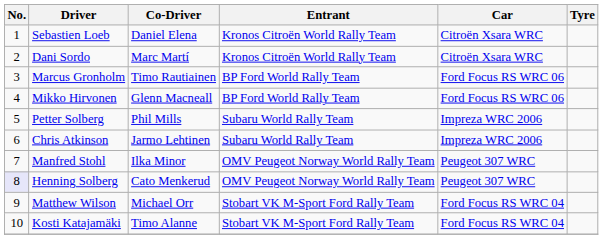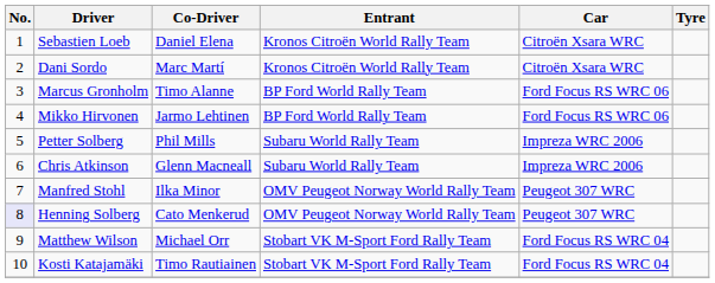 <table class="wikitable" style="font-size: 85%;">
 <tr>
 <th>No.</th>
 <th>Driver</th>
 <th>Co-Driver</th>
 <th>Entrant</th>
 <th>Car</th>
 <th>Tyre</th>
 </tr>
 <tr>
 <td align="center">1</td>
 <td> <a href='#'>Sebastien Loeb</a></td>
 <td> <a href='#'>Daniel Elena</a></td>
 <td> <a href='#'>Kronos Citroën World Rally Team</a></td>
 <td><a href='#'>Citroën Xsara WRC</a></td>
 <td align="center"></td>
 </tr>
 <tr>
 <td align="center">2</td>
 <td> <a href='#'>Dani Sordo</a></td>
 <td> <a href='#'>Marc Martí</a></td>
 <td> <a href='#'>Kronos Citroën World Rally Team</a></td>
 <td><a href='#'>Citroën Xsara WRC</a></td>
 <td align="center"></td>
 </tr>
 <tr>
 <td align="center">3</td>
 <td> <a href='#'>Marcus Gronholm</a></td>
-<td> <a href='#'>Timo Rautiainen</a></td>
+<td> <a href='#'>Timo Alanne</a></td>
 <td> <a href='#'>BP Ford World Rally Team</a></td>
 <td><a href='#'>Ford Focus RS WRC 06</a></td>
 <td align="center"></td>
 </tr>
 <tr>
 <td align="center">4</td>
 <td> <a href='#'>Mikko Hirvonen</a></td>
-<td> <a href='#'>Glenn Macneall</a></td>
+<td> <a href='#'>Jarmo Lehtinen</a></td>
 <td> <a href='#'>BP Ford World Rally Team</a></td>
 <td><a href='#'>Ford Focus RS WRC 06</a></td>
 <td align="center"></td>
 </tr>
 <tr>
 <td align="center">5</td>
 <td> <a href='#'>Petter Solberg</a></td>
 <td> <a href='#'>Phil Mills</a></td>
 <td> <a href='#'>Subaru World Rally Team</a></td>
 <td><a href='#'>Impreza WRC 2006</a></td>
 <td align="center"></td>
 </tr>
 <tr>
 <td align="center">6</td>
 <td> <a href='#'>Chris Atkinson</a></td>
-<td> <a href='#'>Jarmo Lehtinen</a></td>
+<td> <a href='#'>Glenn Macneall</a></td>
 <td> <a href='#'>Subaru World Rally Team</a></td>
 <td><a href='#'>Impreza WRC 2006</a></td>
 <td align="center"></td>
 </tr>
 <tr>
 <td align="center">7</td>
 <td> <a href='#'>Manfred Stohl</a></td>
 <td> <a href='#'>Ilka Minor</a></td>
 <td> <a href='#'>OMV Peugeot Norway World Rally Team</a></td>
 <td><a href='#'>Peugeot 307 WRC</a></td>
 <td align="center"></td>
 </tr>
 <tr>
 <td align="center" style="background: lavender;">8</td>
 <td> <a href='#'>Henning Solberg</a></td>
 <td> <a href='#'>Cato Menkerud</a></td>
 <td> <a href='#'>OMV Peugeot Norway World Rally Team</a></td>
 <td><a href='#'>Peugeot 307 WRC</a></td>
 <td align="center"></td>
 </tr>
 <tr>
 <td align="center">9</td>
 <td> <a href='#'>Matthew Wilson</a></td>
 <td> <a href='#'>Michael Orr</a></td>
 <td> <a href='#'>Stobart VK M-Sport Ford Rally Team</a></td>
 <td><a href='#'>Ford Focus RS WRC 04</a></td>
 <td align="center"></td>
 </tr>
 <tr>
 <td align="center">10</td>
 <td> <a href='#'>Kosti Katajamäki</a></td>
-<td> <a href='#'>Timo Alanne</a></td>
+<td> <a href='#'>Timo Rautiainen</a></td>
 <td> <a href='#'>Stobart VK M-Sport Ford Rally Team</a></td>
 <td><a href='#'>Ford Focus RS WRC 04</a></td>
 <td align="center"></td>
 </tr>
 <tr>
 </tr>
 </table>
